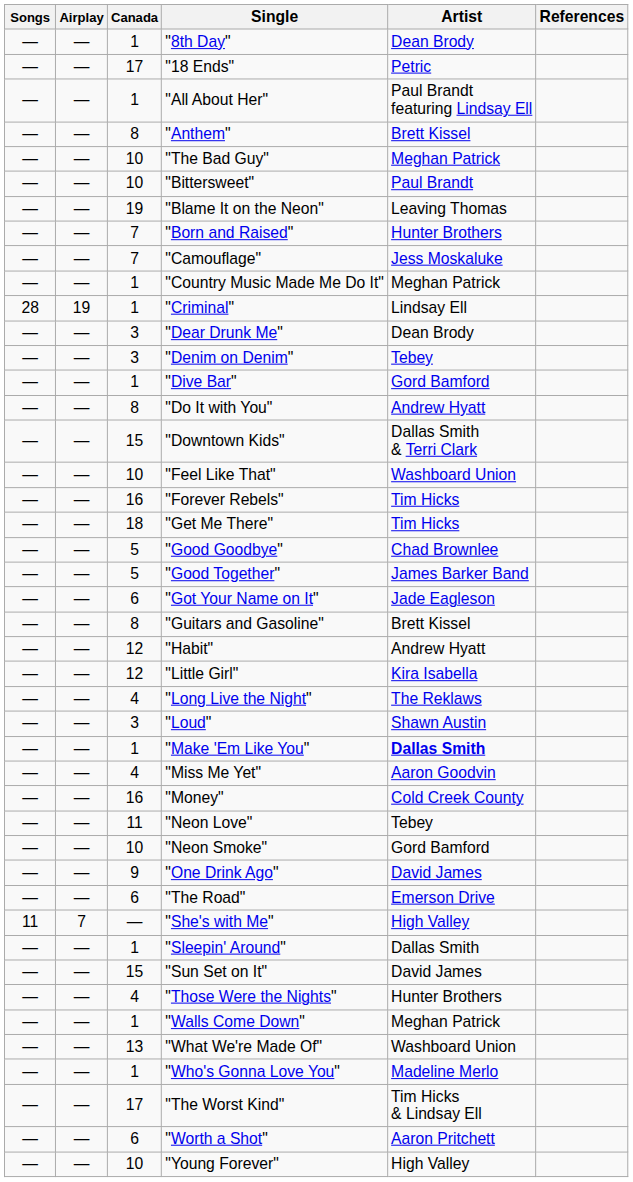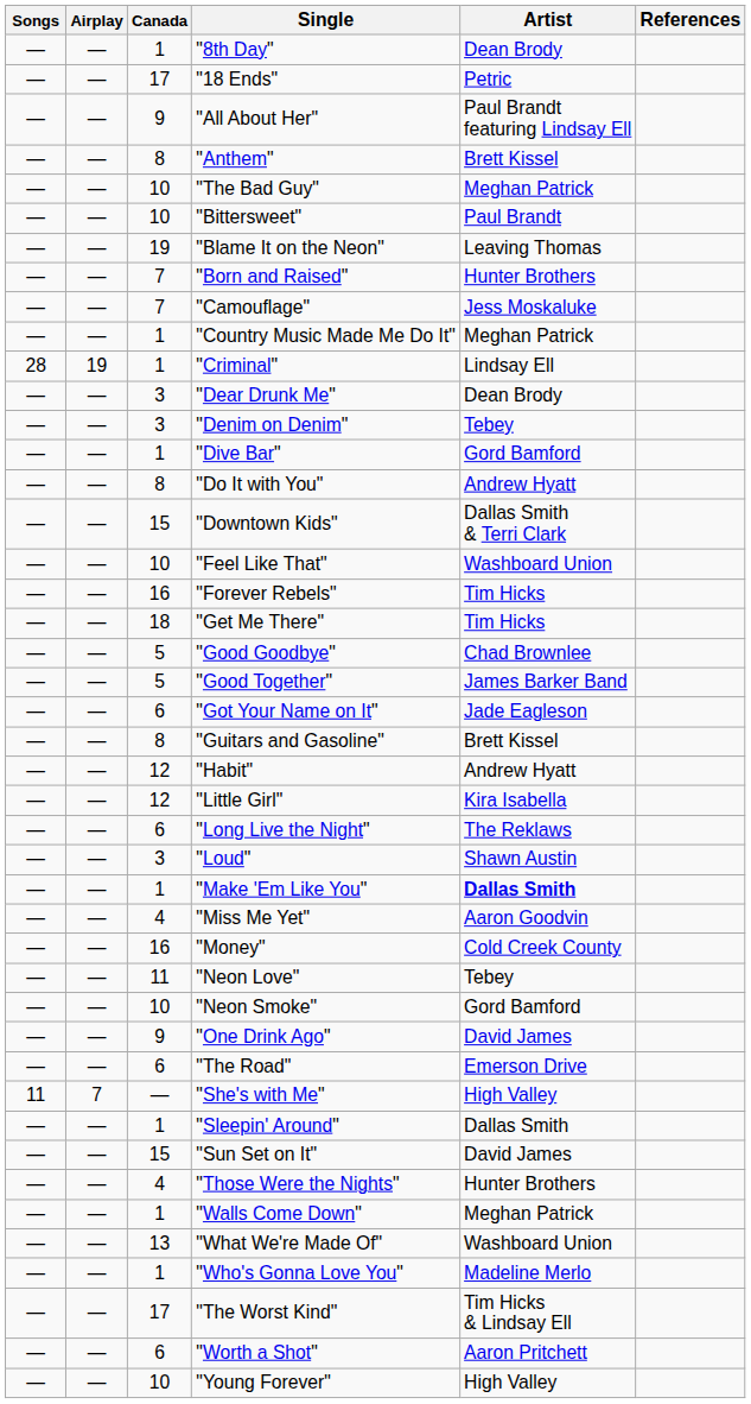 <table class="wikitable sortable">
 <tr>
 <th width="45"><small>Songs</small></th>
 <th width="45"><small>Airplay</small></th>
 <th width="45"><small>Canada</small></th>
 <th width=auto>Single</th>
 <th width=auto>Artist</th>
 <th width=auto>References</th>
 </tr>
 <tr>
 <td align=center>—</td>
 <td align=center>—</td>
 <td align=center>1</td>
 <td>"<a href='#'>8th Day</a>"</td>
 <td><a href='#'>Dean Brody</a></td>
 <td></td>
 </tr>
 <tr>
 <td align=center>—</td>
 <td align=center>—</td>
 <td align=center>17</td>
 <td>"18 Ends"</td>
 <td><a href='#'>Petric</a></td>
 <td></td>
 </tr>
 <tr>
 <td align=center>—</td>
 <td align=center>—</td>
-<td align=center>1</td>
+<td align=center>9</td>
 <td>"All About Her"</td>
 <td>Paul Brandt <br>featuring <a href='#'>Lindsay Ell</a></td>
 <td></td>
 </tr>
 <tr>
 <td align=center>—</td>
 <td align=center>—</td>
 <td align=center>8</td>
 <td>"<a href='#'>Anthem</a>"</td>
 <td><a href='#'>Brett Kissel</a></td>
 <td></td>
 </tr>
 <tr>
 <td align=center>—</td>
 <td align=center>—</td>
 <td align=center>10</td>
 <td>"The Bad Guy"</td>
 <td><a href='#'>Meghan Patrick</a></td>
 <td></td>
 </tr>
 <tr>
 <td align=center>—</td>
 <td align=center>—</td>
 <td align=center>10</td>
 <td>"Bittersweet"</td>
 <td><a href='#'>Paul Brandt</a></td>
 <td></td>
 </tr>
 <tr>
 <td align=center>—</td>
 <td align=center>—</td>
 <td align=center>19</td>
 <td>"Blame It on the Neon"</td>
 <td>Leaving Thomas</td>
 <td></td>
 </tr>
 <tr>
 <td align=center>—</td>
 <td align=center>—</td>
 <td align=center>7</td>
 <td>"<a href='#'>Born and Raised</a>"</td>
 <td><a href='#'>Hunter Brothers</a></td>
 <td></td>
 </tr>
 <tr>
 <td align=center>—</td>
 <td align=center>—</td>
 <td align=center>7</td>
 <td>"Camouflage"</td>
 <td><a href='#'>Jess Moskaluke</a></td>
 <td></td>
 </tr>
 <tr>
 <td align=center>—</td>
 <td align=center>—</td>
 <td align=center>1</td>
 <td>"Country Music Made Me Do It"</td>
 <td>Meghan Patrick</td>
 <td></td>
 </tr>
 <tr>
 <td align=center>28</td>
 <td align=center>19</td>
 <td align=center>1</td>
 <td>"<a href='#'>Criminal</a>"</td>
 <td>Lindsay Ell</td>
 <td></td>
 </tr>
 <tr>
 <td align=center>—</td>
 <td align=center>—</td>
 <td align=center>3</td>
 <td>"<a href='#'>Dear Drunk Me</a>"</td>
 <td>Dean Brody</td>
 <td></td>
 </tr>
 <tr>
 <td align=center>—</td>
 <td align=center>—</td>
 <td align=center>3</td>
 <td>"<a href='#'>Denim on Denim</a>"</td>
 <td><a href='#'>Tebey</a></td>
 <td></td>
 </tr>
 <tr>
 <td align=center>—</td>
 <td align=center>—</td>
 <td align=center>1</td>
 <td>"<a href='#'>Dive Bar</a>"</td>
 <td><a href='#'>Gord Bamford</a></td>
 <td></td>
 </tr>
 <tr>
 <td align=center>—</td>
 <td align=center>—</td>
 <td align=center>8</td>
 <td>"Do It with You"</td>
 <td><a href='#'>Andrew Hyatt</a></td>
 <td></td>
 </tr>
 <tr>
 <td align=center>—</td>
 <td align=center>—</td>
 <td align=center>15</td>
 <td>"Downtown Kids"</td>
 <td>Dallas Smith  <br> & <a href='#'>Terri Clark</a></td>
 <td></td>
 </tr>
 <tr>
 <td align=center>—</td>
 <td align=center>—</td>
 <td align=center>10</td>
 <td>"Feel Like That"</td>
 <td><a href='#'>Washboard Union</a></td>
 <td></td>
 </tr>
 <tr>
 <td align=center>—</td>
 <td align=center>—</td>
 <td align=center>16</td>
 <td>"Forever Rebels"</td>
 <td><a href='#'>Tim Hicks</a></td>
 <td></td>
 </tr>
 <tr>
 <td align=center>—</td>
 <td align=center>—</td>
 <td align=center>18</td>
 <td>"Get Me There"</td>
 <td><a href='#'>Tim Hicks</a></td>
 <td></td>
 </tr>
 <tr>
 <td align=center>—</td>
 <td align=center>—</td>
 <td align=center>5</td>
 <td>"<a href='#'>Good Goodbye</a>"</td>
 <td><a href='#'>Chad Brownlee</a></td>
 <td></td>
 </tr>
 <tr>
 <td align=center>—</td>
 <td align=center>—</td>
 <td align=center>5</td>
 <td>"<a href='#'>Good Together</a>"</td>
 <td><a href='#'>James Barker Band</a></td>
 <td></td>
 </tr>
 <tr>
 <td align=center>—</td>
 <td align=center>—</td>
 <td align=center>6</td>
 <td>"<a href='#'>Got Your Name on It</a>"</td>
 <td><a href='#'>Jade Eagleson</a></td>
 <td></td>
 </tr>
 <tr>
 <td align=center>—</td>
 <td align=center>—</td>
 <td align=center>8</td>
 <td>"Guitars and Gasoline"</td>
 <td>Brett Kissel</td>
 <td></td>
 </tr>
 <tr>
 <td align=center>—</td>
 <td align=center>—</td>
 <td align=center>12</td>
 <td>"Habit"</td>
 <td>Andrew Hyatt</td>
 <td></td>
 </tr>
 <tr>
 <td align=center>—</td>
 <td align=center>—</td>
 <td align=center>12</td>
 <td>"Little Girl"</td>
 <td><a href='#'>Kira Isabella</a></td>
 <td></td>
 </tr>
 <tr>
 <td align=center>—</td>
 <td align=center>—</td>
-<td align=center>4</td>
+<td align=center>6</td>
 <td>"<a href='#'>Long Live the Night</a>"</td>
 <td><a href='#'>The Reklaws</a></td>
 <td></td>
 </tr>
 <tr>
 <td align=center>—</td>
 <td align=center>—</td>
 <td align=center>3</td>
 <td>"<a href='#'>Loud</a>"</td>
 <td><a href='#'>Shawn Austin</a></td>
 <td></td>
 </tr>
 <tr>
 <td align=center>—</td>
 <td align=center>—</td>
 <td align=center>1</td>
 <td>"<a href='#'>Make 'Em Like You</a>"</td>
 <td><strong><a href='#'>Dallas Smith</a></strong></td>
 <td></td>
 </tr>
 <tr>
 <td align=center>—</td>
 <td align=center>—</td>
 <td align=center>4</td>
 <td>"Miss Me Yet"</td>
 <td><a href='#'>Aaron Goodvin</a></td>
 <td></td>
 </tr>
 <tr>
 <td align=center>—</td>
 <td align=center>—</td>
 <td align=center>16</td>
 <td>"Money"</td>
 <td><a href='#'>Cold Creek County</a></td>
 <td></td>
 </tr>
 <tr>
 <td align=center>—</td>
 <td align=center>—</td>
 <td align=center>11</td>
 <td>"Neon Love"</td>
 <td>Tebey</td>
 <td></td>
 </tr>
 <tr>
 <td align=center>—</td>
 <td align=center>—</td>
 <td align=center>10</td>
 <td>"Neon Smoke"</td>
 <td>Gord Bamford</td>
 <td></td>
 </tr>
 <tr>
 <td align=center>—</td>
 <td align=center>—</td>
 <td align=center>9</td>
 <td>"<a href='#'>One Drink Ago</a>"</td>
 <td><a href='#'>David James</a></td>
 <td></td>
 </tr>
 <tr>
 <td align=center>—</td>
 <td align=center>—</td>
 <td align=center>6</td>
 <td>"The Road"</td>
 <td><a href='#'>Emerson Drive</a></td>
 <td></td>
 </tr>
 <tr>
 <td align=center>11</td>
 <td align=center>7</td>
 <td align=center>—</td>
 <td>"<a href='#'>She's with Me</a>" </td>
 <td><a href='#'>High Valley</a></td>
 <td></td>
 </tr>
 <tr>
 <td align=center>—</td>
 <td align=center>—</td>
 <td align=center>1</td>
 <td>"<a href='#'>Sleepin' Around</a>"</td>
 <td>Dallas Smith</td>
 <td></td>
 </tr>
 <tr>
 <td align=center>—</td>
 <td align=center>—</td>
 <td align=center>15</td>
 <td>"Sun Set on It"</td>
 <td>David James</td>
 <td></td>
 </tr>
 <tr>
 <td align=center>—</td>
 <td align=center>—</td>
 <td align=center>4</td>
 <td>"<a href='#'>Those Were the Nights</a>"</td>
 <td>Hunter Brothers</td>
 <td></td>
 </tr>
 <tr>
 <td align=center>—</td>
 <td align=center>—</td>
 <td align=center>1</td>
 <td>"<a href='#'>Walls Come Down</a>"</td>
 <td>Meghan Patrick</td>
 <td></td>
 </tr>
 <tr>
 <td align=center>—</td>
 <td align=center>—</td>
 <td align=center>13</td>
 <td>"What We're Made Of"</td>
 <td>Washboard Union</td>
 <td></td>
 </tr>
 <tr>
 <td align=center>—</td>
 <td align=center>—</td>
 <td align=center>1</td>
 <td>"<a href='#'>Who's Gonna Love You</a>"</td>
 <td><a href='#'>Madeline Merlo</a></td>
 <td></td>
 </tr>
 <tr>
 <td align=center>—</td>
 <td align=center>—</td>
 <td align=center>17</td>
 <td>"The Worst Kind"</td>
 <td>Tim Hicks <br>& Lindsay Ell</td>
 <td></td>
 </tr>
 <tr>
 <td align=center>—</td>
 <td align=center>—</td>
 <td align=center>6</td>
 <td>"<a href='#'>Worth a Shot</a>"</td>
 <td><a href='#'>Aaron Pritchett</a></td>
 <td></td>
 </tr>
 <tr>
 <td align=center>—</td>
 <td align=center>—</td>
 <td align=center>10</td>
 <td>"Young Forever"</td>
 <td>High Valley</td>
 <td></td>
 </tr>
 </table>
